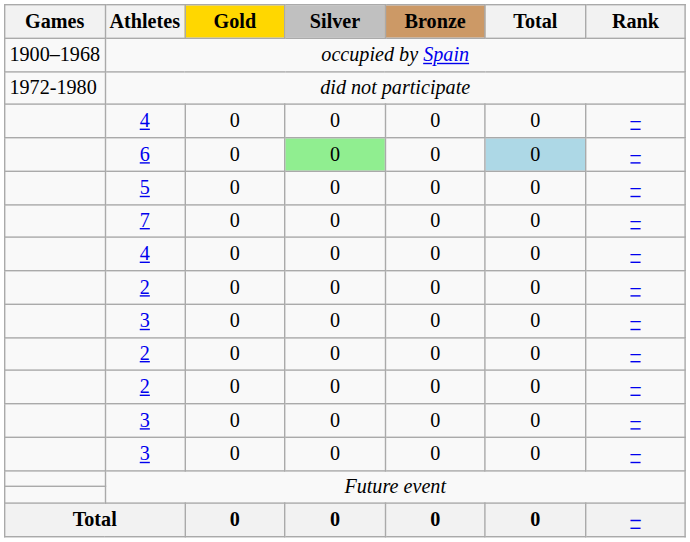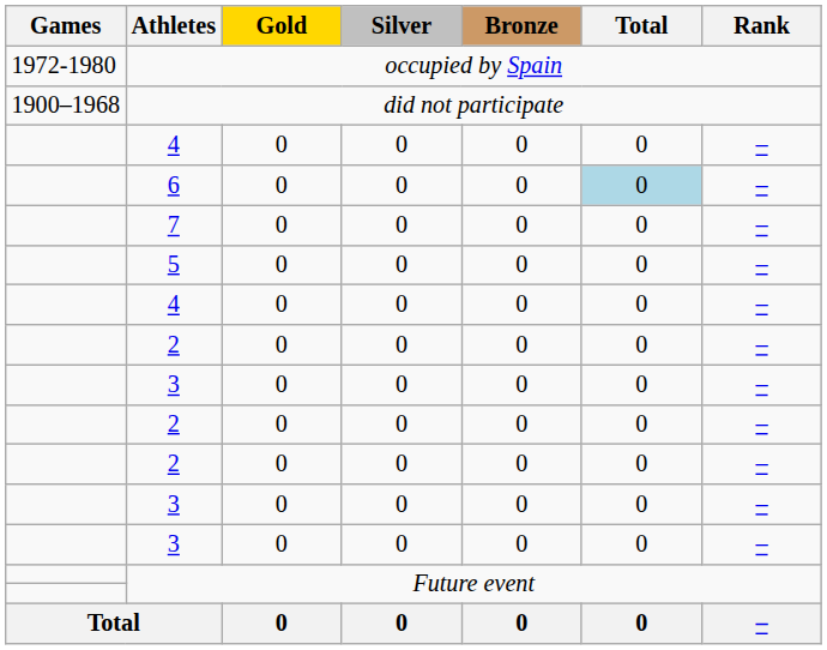 <table class="wikitable" style="text-align:center; font-size:90%;">
 <tr>
 <th>Games</th>
 <th>Athletes</th>
 <td style="background:gold; width:4.5em; font-weight:bold;">Gold</td>
 <td style="background:silver; width:4.5em; font-weight:bold;">Silver</td>
 <td style="background:#cc9966; width:4.5em; font-weight:bold;">Bronze</td>
 <th style="width:4.5em; font-weight:bold;">Total</th>
 <th style="width:4.5em; font-weight:bold;">Rank</th>
 </tr>
 <tr>
-<td align=left>1900–1968</td>
+<td align=left>1972-1980</td>
 <td colspan=6><em>occupied by  <a href='#'>Spain</a></em></td>
 </tr>
 <tr>
-<td align=left>1972-1980</td>
+<td align=left>1900–1968</td>
 <td colspan=6;><em>did not participate</em></td>
 </tr>
 <tr>
 <td align=left></td>
 <td><a href='#'>4</a></td>
 <td>0</td>
 <td>0</td>
 <td>0</td>
 <td>0</td>
 <td><a href='#'>–</a></td>
 </tr>
 <tr>
 <td align=left></td>
 <td><a href='#'>6</a></td>
 <td>0</td>
-<td style="background: lightgreen;">0</td>
+<td>0</td>
 <td>0</td>
 <td style="background: lightblue;">0</td>
 <td><a href='#'>–</a></td>
 </tr>
 <tr>
 <td align=left></td>
-<td><a href='#'>5</a></td>
+<td><a href='#'>7</a></td>
 <td>0</td>
 <td>0</td>
 <td>0</td>
 <td>0</td>
 <td><a href='#'>–</a></td>
 </tr>
 <tr>
 <td align=left></td>
-<td><a href='#'>7</a></td>
+<td><a href='#'>5</a></td>
 <td>0</td>
 <td>0</td>
 <td>0</td>
 <td>0</td>
 <td><a href='#'>–</a></td>
 </tr>
 <tr>
 <td align=left></td>
 <td><a href='#'>4</a></td>
 <td>0</td>
 <td>0</td>
 <td>0</td>
 <td>0</td>
 <td><a href='#'>–</a></td>
 </tr>
 <tr>
 <td align=left></td>
 <td><a href='#'>2</a></td>
 <td>0</td>
 <td>0</td>
 <td>0</td>
 <td>0</td>
 <td><a href='#'>–</a></td>
 </tr>
 <tr>
 <td align=left></td>
 <td><a href='#'>3</a></td>
 <td>0</td>
 <td>0</td>
 <td>0</td>
 <td>0</td>
 <td><a href='#'>–</a></td>
 </tr>
 <tr>
 <td align=left></td>
 <td><a href='#'>2</a></td>
 <td>0</td>
 <td>0</td>
 <td>0</td>
 <td>0</td>
 <td><a href='#'>–</a></td>
 </tr>
 <tr>
 <td align=left></td>
 <td><a href='#'>2</a></td>
 <td>0</td>
 <td>0</td>
 <td>0</td>
 <td>0</td>
 <td><a href='#'>–</a></td>
 </tr>
 <tr>
 <td align=left></td>
 <td><a href='#'>3</a></td>
 <td>0</td>
 <td>0</td>
 <td>0</td>
 <td>0</td>
 <td><a href='#'>–</a></td>
 </tr>
 <tr>
 <td align=left></td>
 <td><a href='#'>3</a></td>
 <td>0</td>
 <td>0</td>
 <td>0</td>
 <td>0</td>
 <td><a href='#'>–</a></td>
 </tr>
 <tr>
 <td align=left></td>
 <td colspan=6; rowspan=2><em>Future event</em></td>
 </tr>
 <tr>
 <td align=left></td>
 </tr>
 <tr>
 <th colspan=2>Total</th>
 <th>0</th>
 <th>0</th>
 <th>0</th>
 <th>0</th>
 <th><a href='#'>–</a></th>
 </tr>
 </table>
